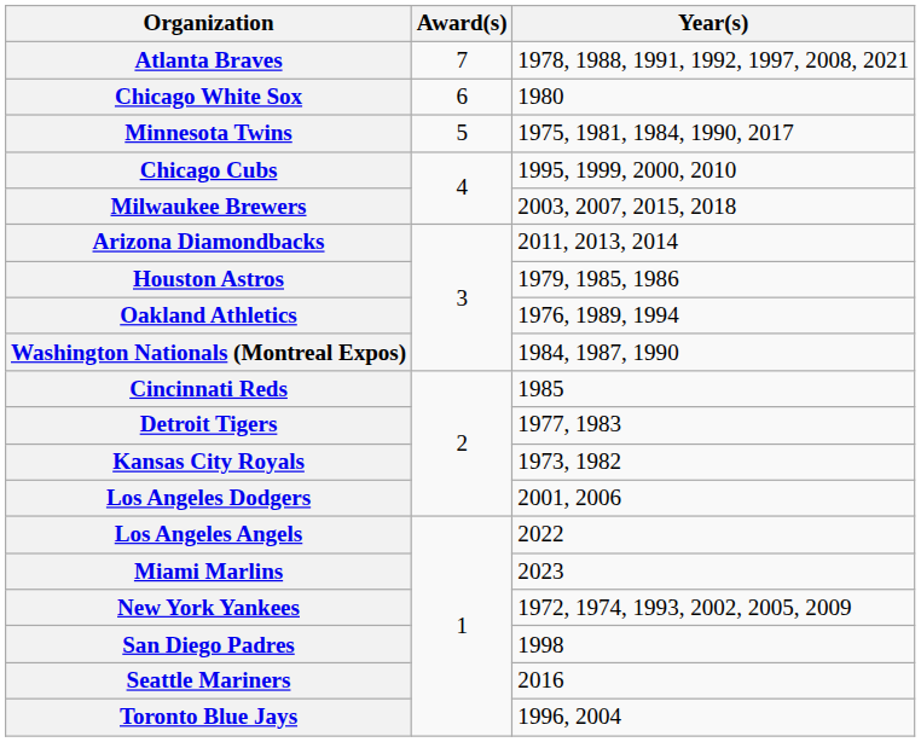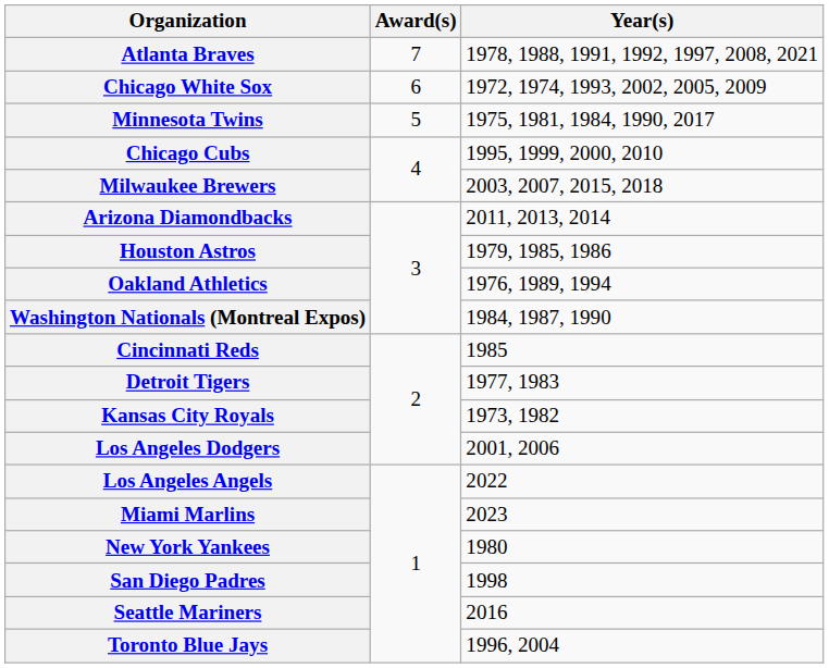 <table class="wikitable sortable plainrowheaders" style="text-align:left">
 <tr>
 <th scope="col">Organization</th>
 <th scope="col">Award(s)</th>
 <th scope="col">Year(s)</th>
 </tr>
 <tr>
 <th scope="row"><strong><a href='#'>Atlanta Braves</a></strong></th>
 <td style="text-align:center">7</td>
 <td>1978, 1988, 1991, 1992, 1997, 2008, 2021</td>
 </tr>
 <tr>
 <th scope="row"><strong><a href='#'>Chicago White Sox</a></strong></th>
 <td style="text-align:center">6</td>
-<td>1980</td>
+<td>1972, 1974, 1993, 2002, 2005, 2009</td>
 </tr>
 <tr>
 <th scope="row"><a href='#'>Minnesota Twins</a></th>
 <td style="text-align:center">5</td>
 <td>1975, 1981, 1984, 1990, 2017</td>
 </tr>
 <tr>
 <th scope="row"><strong><a href='#'>Chicago Cubs</a></strong></th>
 <td style="text-align:center" rowspan="2">4</td>
 <td>1995, 1999, 2000, 2010</td>
 </tr>
 <tr>
 <th scope="row"><strong><a href='#'>Milwaukee Brewers</a></strong></th>
 <td>2003, 2007, 2015, 2018</td>
 </tr>
 <tr>
 <th scope="row"><a href='#'>Arizona Diamondbacks</a></th>
 <td style="text-align:center" rowspan="4">3</td>
 <td>2011, 2013, 2014</td>
 </tr>
 <tr>
 <th scope="row"><a href='#'>Houston Astros</a></th>
 <td>1979, 1985, 1986</td>
 </tr>
 <tr>
 <th scope="row"><a href='#'>Oakland Athletics</a></th>
 <td>1976, 1989, 1994</td>
 </tr>
 <tr>
 <th scope="row"><a href='#'>Washington Nationals</a> (Montreal Expos)</th>
 <td>1984, 1987, 1990</td>
 </tr>
 <tr>
 <th scope="row"><strong><a href='#'>Cincinnati Reds</a></strong></th>
 <td style="text-align:center" rowspan="4">2</td>
 <td>1985</td>
 </tr>
 <tr>
 <th scope="row"><a href='#'>Detroit Tigers</a></th>
 <td>1977, 1983</td>
 </tr>
 <tr>
 <th scope="row"><a href='#'>Kansas City Royals</a></th>
 <td>1973, 1982</td>
 </tr>
 <tr>
 <th scope="row"><a href='#'>Los Angeles Dodgers</a></th>
 <td>2001, 2006</td>
 </tr>
 <tr>
 <th scope="row"><strong><a href='#'>Los Angeles Angels</a></strong></th>
 <td style="text-align:center" rowspan="6">1</td>
 <td>2022</td>
 </tr>
 <tr>
 <th scope="row"><strong><a href='#'>Miami Marlins</a></strong></th>
 <td>2023</td>
 </tr>
 <tr>
 <th scope="row"><a href='#'>New York Yankees</a></th>
-<td>1972, 1974, 1993, 2002, 2005, 2009</td>
+<td>1980</td>
 </tr>
 <tr>
 <th scope="row"><a href='#'>San Diego Padres</a></th>
 <td>1998</td>
 </tr>
 <tr>
 <th scope="row"><a href='#'>Seattle Mariners</a></th>
 <td>2016</td>
 </tr>
 <tr>
 <th scope="row"><a href='#'>Toronto Blue Jays</a></th>
 <td>1996, 2004</td>
 </tr>
 </table>
